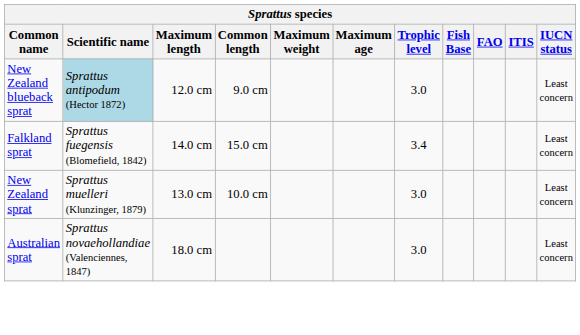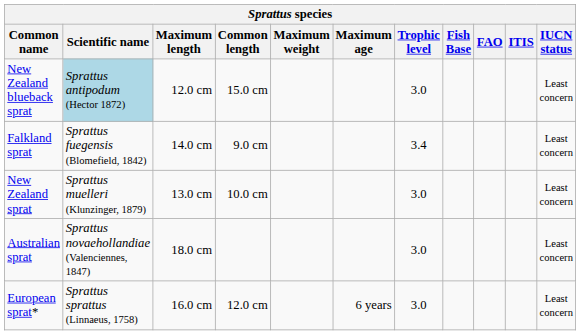 <table class="wikitable collapsible">
 <tr>
 <th colspan="11"><em>Sprattus</em> species</th>
 </tr>
 <tr>
 <th>Common name</th>
 <th>Scientific name</th>
 <th>Maximum<br>length</th>
 <th>Common<br>length</th>
 <th>Maximum<br>weight</th>
 <th>Maximum<br>age</th>
 <th><a href='#'>Trophic<br>level</a></th>
 <th><a href='#'>Fish<br>Base</a></th>
 <th><a href='#'>FAO</a></th>
 <th><a href='#'>ITIS</a></th>
 <th><a href='#'>IUCN status</a></th>
 </tr>
 <tr>
 <td><a href='#'>New Zealand blueback sprat</a></td>
 <td style="background: lightblue;"><em>Sprattus antipodum</em> <small>(Hector 1872)</small></td>
 <td align="right">12.0 cm</td>
-<td align="right">9.0 cm</td>
+<td align="right">15.0 cm</td>
 <td align="right"></td>
 <td align="right"></td>
 <td align="center">3.0</td>
 <td align="center"></td>
 <td align="center"></td>
 <td align="center"></td>
 <td align="center"> <small>Least concern</small></td>
 </tr>
 <tr>
 <td><a href='#'>Falkland sprat</a></td>
 <td><em>Sprattus fuegensis</em> <small>(Blomefield, 1842)</small></td>
 <td align="right">14.0 cm</td>
-<td align="right">15.0 cm</td>
+<td align="right">9.0 cm</td>
 <td align="right"></td>
 <td align="right"></td>
 <td align="center">3.4</td>
 <td align="center"></td>
 <td align="center"></td>
 <td align="center"></td>
 <td align="center"> <small>Least concern</small></td>
 </tr>
 <tr>
 <td><a href='#'>New Zealand sprat</a></td>
 <td><em>Sprattus muelleri</em> <small>(Klunzinger, 1879)</small></td>
 <td align="right">13.0 cm</td>
 <td align="right">10.0 cm</td>
 <td align="right"></td>
 <td align="right"></td>
 <td align="center">3.0</td>
 <td align="center"></td>
 <td align="center"></td>
 <td align="center"></td>
 <td align="center"> <small>Least concern</small></td>
 </tr>
 <tr>
 <td><a href='#'>Australian sprat</a></td>
 <td><em>Sprattus novaehollandiae</em> <small>(Valenciennes, 1847)</small></td>
 <td align="right">18.0 cm</td>
 <td align="right"></td>
 <td align="right"></td>
 <td align="right"></td>
 <td align="center">3.0</td>
 <td align="center"></td>
 <td align="center"></td>
 <td align="center"></td>
 <td align="center"> <small>Least concern</small></td>
 </tr>
+<tr>
+<td><a href='#'>European sprat</a>*</td>
+<td><em>Sprattus sprattus</em> <small>(Linnaeus, 1758)</small></td>
+<td align="right">16.0 cm</td>
+<td align="right">12.0 cm</td>
+<td align="right"></td>
+<td align="right">6 years</td>
+<td align="center">3.0</td>
+<td align="center"></td>
+<td align="center"></td>
+<td align="center"></td>
+<td align="center"> <small>Least concern</small></td>
+</tr>
 </table>
